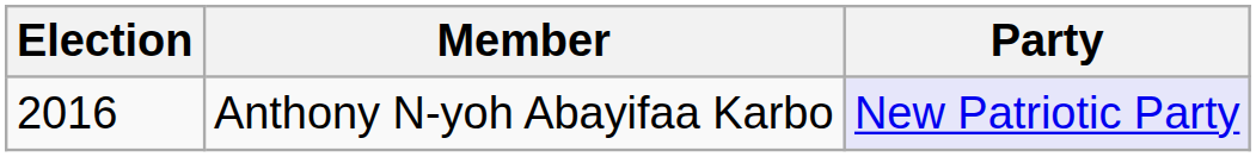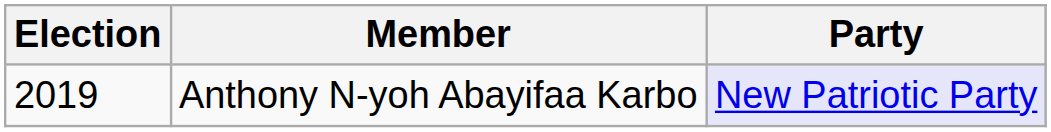 <table class="wikitable">
 <tr>
 <th>Election</th>
 <th>Member</th>
 <th>Party</th>
 </tr>
 <tr>
-<td>2016</td>
+<td>2019</td>
 <td>Anthony N-yoh Abayifaa Karbo</td>
 <td style="background: lavender;"><a href='#'>New Patriotic Party</a></td>
 </tr>
 </table>
